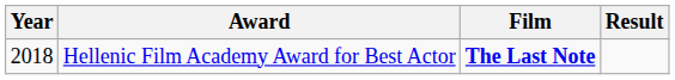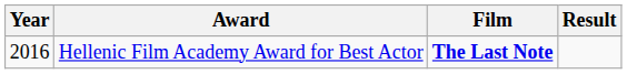 <table class="wikitable sortable">
 <tr>
 <th>Year</th>
 <th>Award</th>
 <th>Film</th>
 <th>Result</th>
 </tr>
 <tr>
-<td>2018</td>
+<td>2016</td>
 <td><a href='#'>Hellenic Film Academy Award for Best Actor</a></td>
 <td><strong><a href='#'>The Last Note</a></strong></td>
 <td></td>
 </tr>
 </table>
